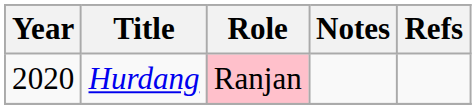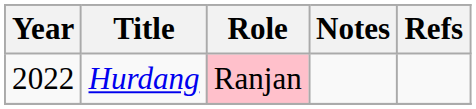 <table class="wikitable plainrowheaders sortable">
 <tr>
 <th scope="col">Year</th>
 <th scope="col">Title</th>
 <th scope="col">Role</th>
 <th scope="col" class="unsortable">Notes</th>
 <th scope="col" class="unsortable">Refs</th>
 </tr>
 <tr>
-<td>2020</td>
+<td>2022</td>
 <td><em><a href='#'>Hurdang</a></em></td>
 <td style="background: pink;">Ranjan</td>
 <td></td>
 <td></td>
 </tr>
 <tr>
 </tr>
 </table>
